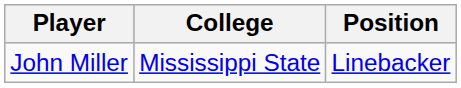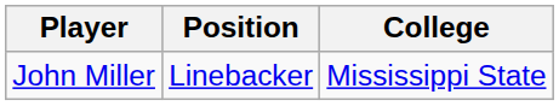 <table class="wikitable">
 <tr>
 <th>Player</th>
+<th>Position</th>
 <th>College</th>
-<th>Position</th>
 </tr>
 <tr>
 <td><a href='#'>John Miller</a></td>
+<td><a href='#'>Linebacker</a></td>
 <td><a href='#'>Mississippi State</a></td>
-<td><a href='#'>Linebacker</a></td>
 </tr>
 </table>
